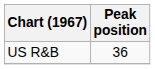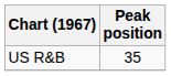 <table class="wikitable">
 <tr>
 <th>Chart (1967)</th>
 <th>Peak<br>position</th>
 </tr>
 <tr>
 <td>US R&B</td>
-<td align="center">36</td>
+<td align="center">35</td>
 </tr>
 <tr>
 </tr>
 </table>
